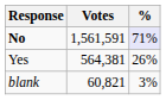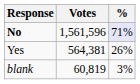 <table class=wikitable>
 <tr>
 <th>Response</th>
 <th>Votes</th>
 <th>%</th>
 </tr>
 <tr>
 <td><strong>No</strong></td>
-<td align="right">1,561,591</td>
+<td align="right">1,561,596</td>
 <td align="right" style="background: lavender;">71%</td>
 </tr>
 <tr>
 <td>Yes</td>
 <td align="right">564,381</td>
 <td align="right">26%</td>
 </tr>
 <tr>
 <td><em>blank</em></td>
-<td align="right">60,821</td>
+<td align="right">60,819</td>
 <td align="right">3%</td>
 </tr>
 </table>
